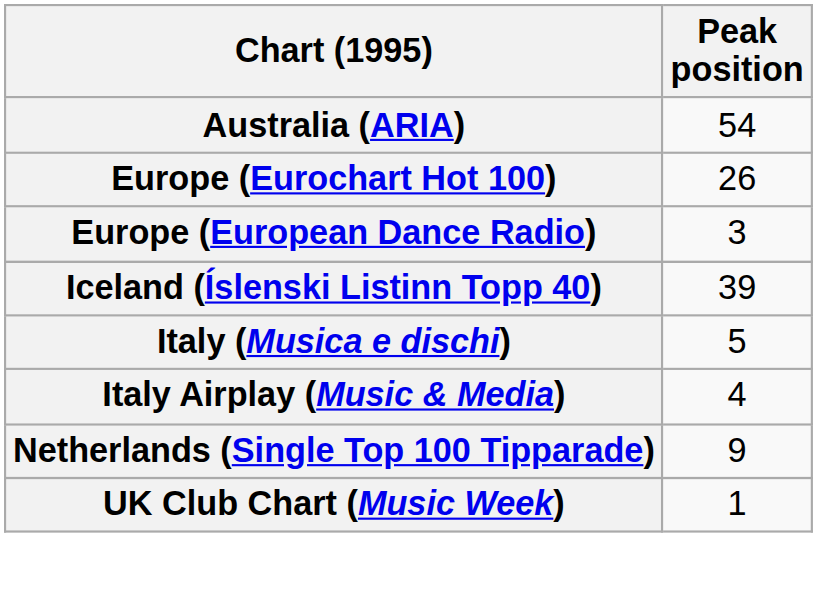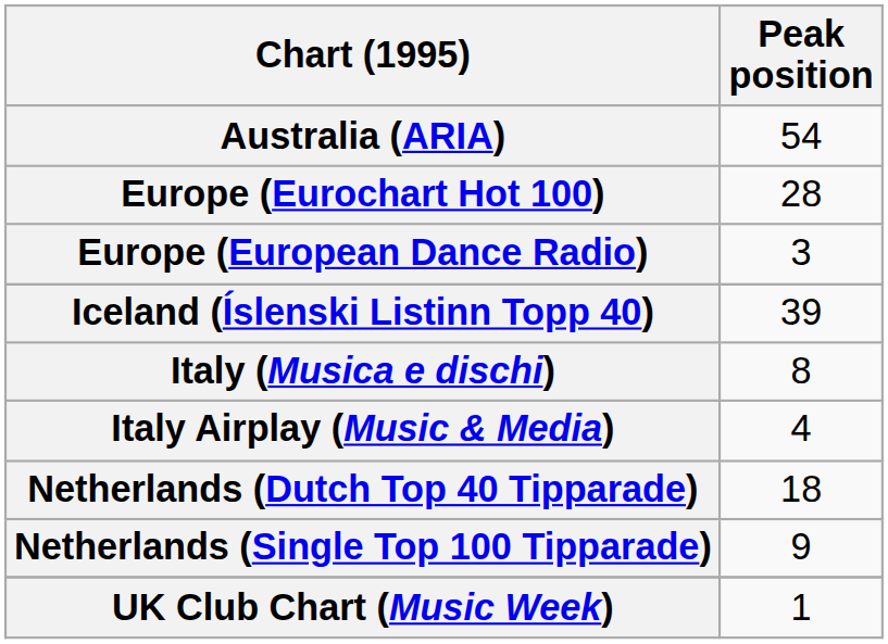 <table class="wikitable sortable plainrowheaders" style="text-align:center">
 <tr>
 <th>Chart (1995)</th>
 <th>Peak<br>position</th>
 </tr>
 <tr>
 <th scope="row">Australia (<a href='#'>ARIA</a>)</th>
 <td>54</td>
 </tr>
 <tr>
 <th scope="row">Europe (<a href='#'>Eurochart Hot 100</a>)</th>
-<td>26</td>
+<td>28</td>
 </tr>
 <tr>
 <th scope="row">Europe (<a href='#'>European Dance Radio</a>)</th>
 <td>3</td>
 </tr>
 <tr>
 </tr>
 <tr>
 <th scope="row">Iceland (<a href='#'>Íslenski Listinn Topp 40</a>)</th>
 <td>39</td>
 </tr>
 <tr>
 <th scope="row">Italy (<em><a href='#'>Musica e dischi</a></em>)</th>
-<td>5</td>
+<td>8</td>
 </tr>
 <tr>
 <th scope="row">Italy Airplay (<em><a href='#'>Music & Media</a></em>)</th>
 <td>4</td>
+</tr>
+<tr>
+<th scope="row">Netherlands (<a href='#'>Dutch Top 40 Tipparade</a>)</th>
+<td>18</td>
 </tr>
 <tr>
 <th scope="row">Netherlands (<a href='#'>Single Top 100 Tipparade</a>)</th>
 <td>9</td>
 </tr>
 <tr>
 </tr>
 <tr>
 </tr>
 <tr>
 </tr>
 <tr>
 </tr>
 <tr>
 <th scope="row">UK Club Chart (<em><a href='#'>Music Week</a></em>)</th>
 <td>1</td>
 </tr>
 </table>
